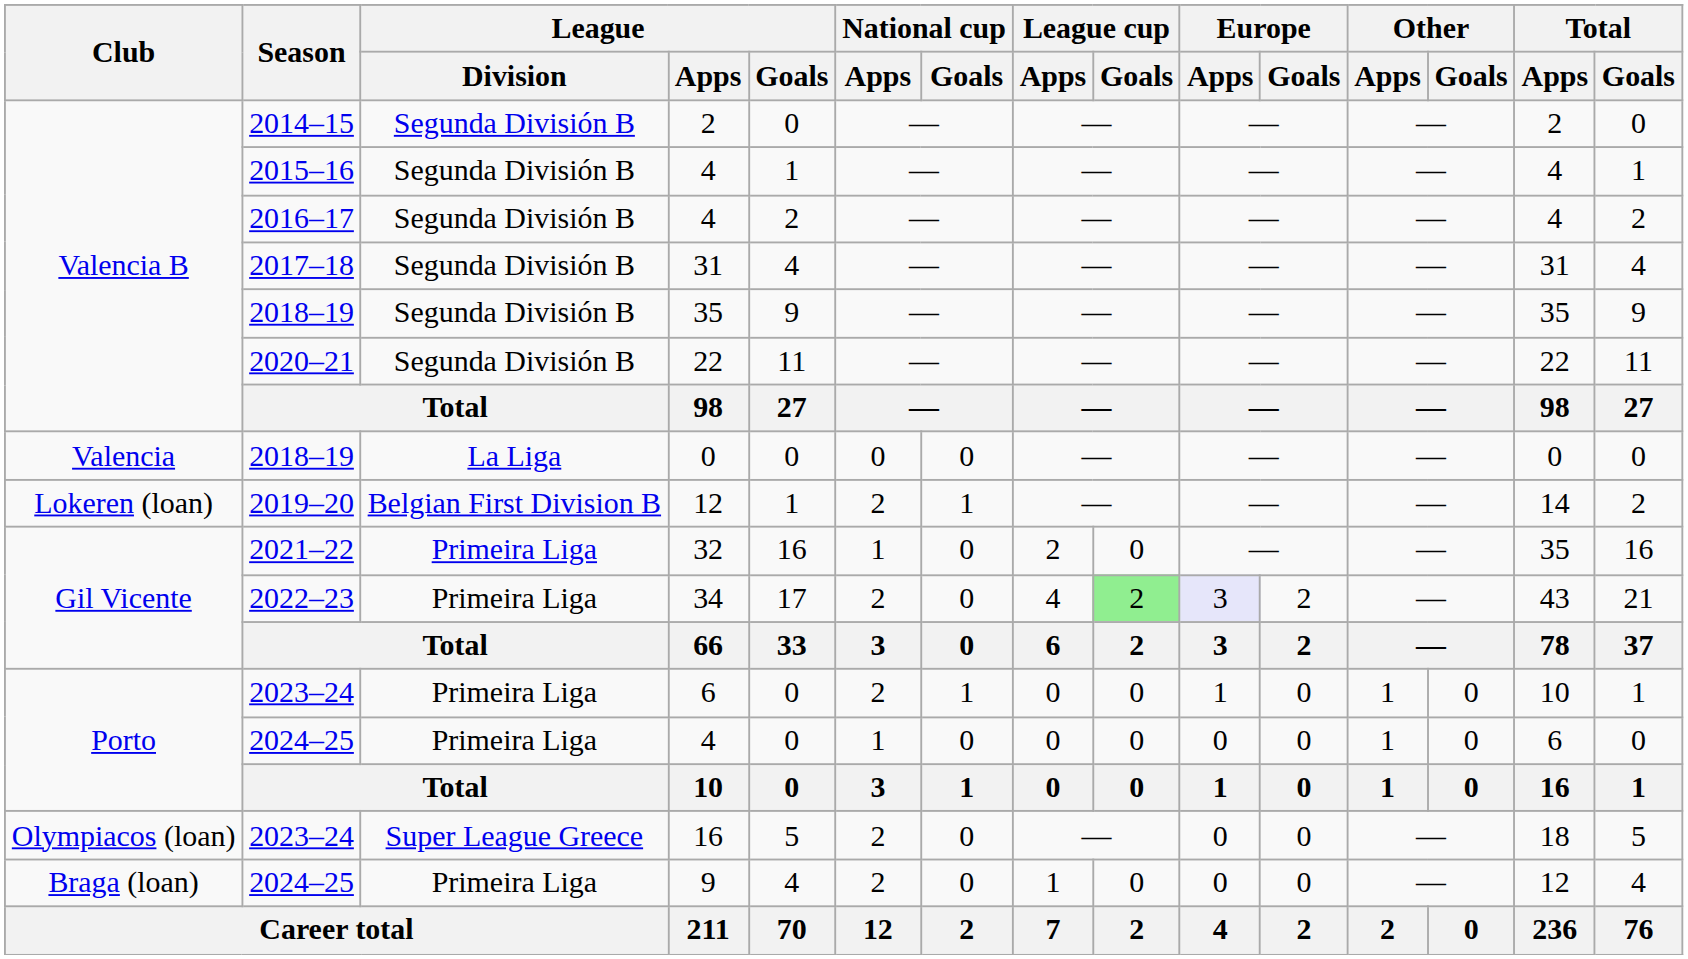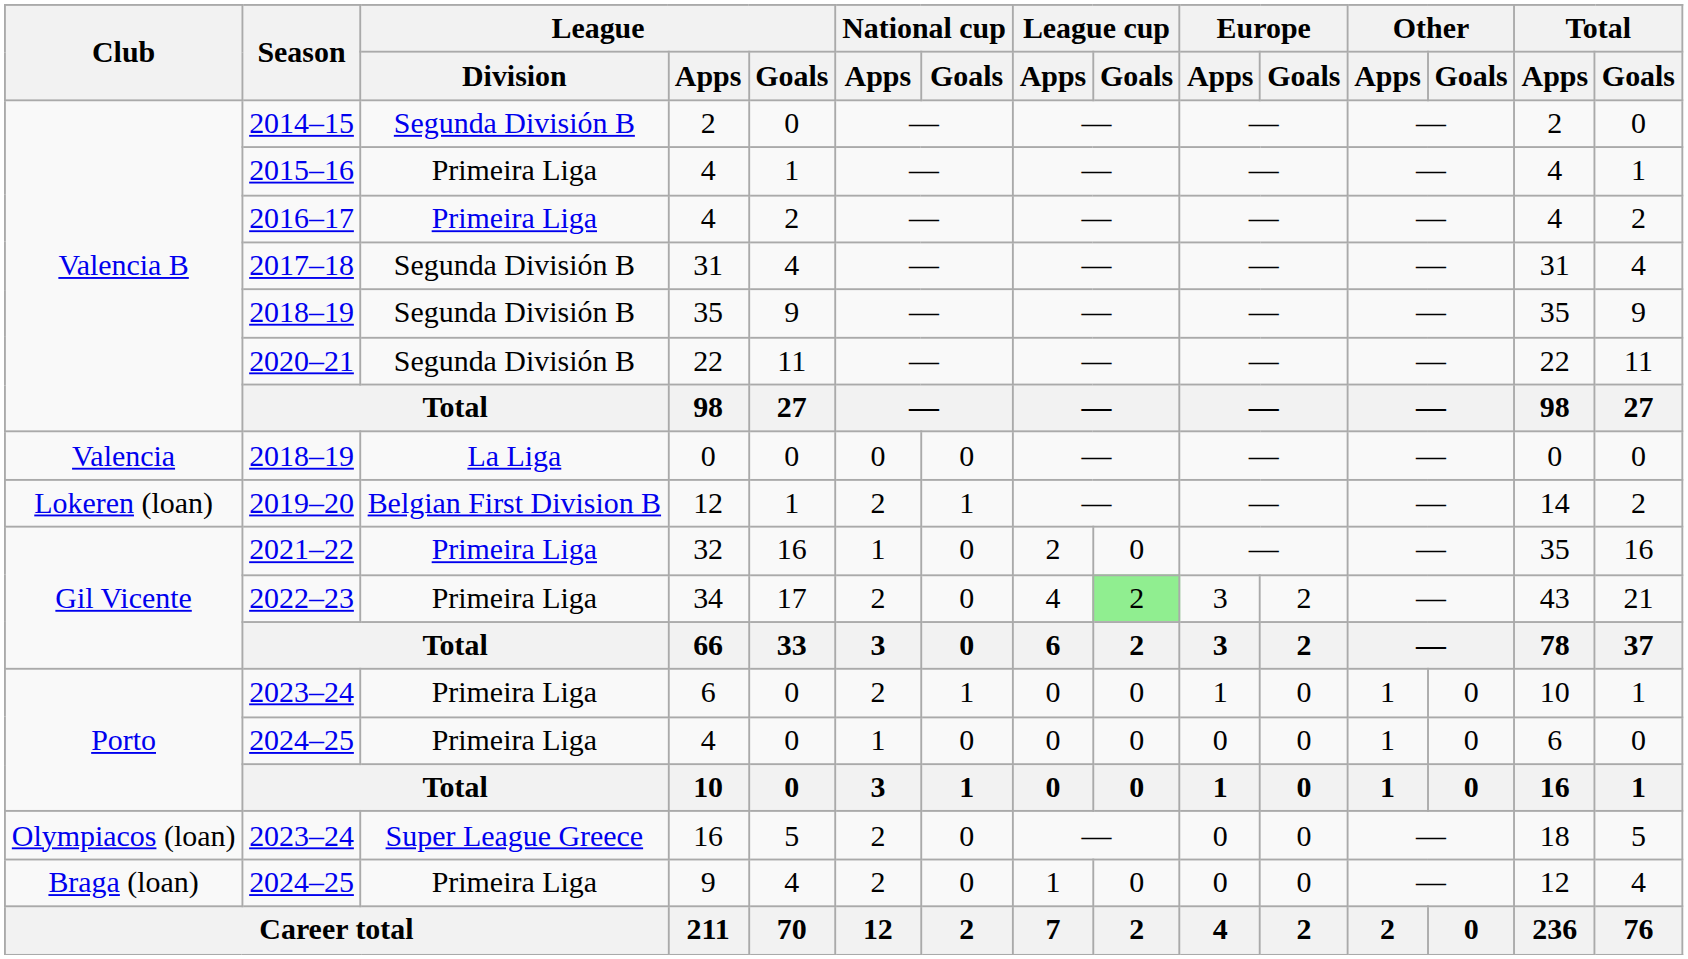 <table class="wikitable" style="text-align: center;">
 <tr>
 <th rowspan="2">Club</th>
 <th rowspan="2">Season</th>
 <th colspan="3">League</th>
 <th colspan="2">National cup</th>
 <th colspan="2">League cup</th>
 <th colspan="2">Europe</th>
 <th colspan="2">Other</th>
 <th colspan="2">Total</th>
 </tr>
 <tr>
 <th>Division</th>
 <th>Apps</th>
 <th>Goals</th>
 <th>Apps</th>
 <th>Goals</th>
 <th>Apps</th>
 <th>Goals</th>
 <th>Apps</th>
 <th>Goals</th>
 <th>Apps</th>
 <th>Goals</th>
 <th>Apps</th>
 <th>Goals</th>
 </tr>
 <tr>
 <td rowspan="7"><a href='#'>Valencia B</a></td>
 <td><a href='#'>2014–15</a></td>
 <td><a href='#'>Segunda División B</a></td>
 <td>2</td>
 <td>0</td>
 <td colspan="2">—</td>
 <td colspan="2">—</td>
 <td colspan="2">—</td>
 <td colspan="2">—</td>
 <td>2</td>
 <td>0</td>
 </tr>
 <tr>
 <td><a href='#'>2015–16</a></td>
-<td>Segunda División B</td>
+<td>Primeira Liga</td>
 <td>4</td>
 <td>1</td>
 <td colspan="2">—</td>
 <td colspan="2">—</td>
 <td colspan="2">—</td>
 <td colspan="2">—</td>
 <td>4</td>
 <td>1</td>
 </tr>
 <tr>
 <td><a href='#'>2016–17</a></td>
-<td>Segunda División B</td>
+<td><a href='#'>Primeira Liga</a></td>
 <td>4</td>
 <td>2</td>
 <td colspan="2">—</td>
 <td colspan="2">—</td>
 <td colspan="2">—</td>
 <td colspan="2">—</td>
 <td>4</td>
 <td>2</td>
 </tr>
 <tr>
 <td><a href='#'>2017–18</a></td>
 <td>Segunda División B</td>
 <td>31</td>
 <td>4</td>
 <td colspan="2">—</td>
 <td colspan="2">—</td>
 <td colspan="2">—</td>
 <td colspan="2">—</td>
 <td>31</td>
 <td>4</td>
 </tr>
 <tr>
 <td><a href='#'>2018–19</a></td>
 <td>Segunda División B</td>
 <td>35</td>
 <td>9</td>
 <td colspan="2">—</td>
 <td colspan="2">—</td>
 <td colspan="2">—</td>
 <td colspan="2">—</td>
 <td>35</td>
 <td>9</td>
 </tr>
 <tr>
 <td><a href='#'>2020–21</a></td>
 <td>Segunda División B</td>
 <td>22</td>
 <td>11</td>
 <td colspan="2">—</td>
 <td colspan="2">—</td>
 <td colspan="2">—</td>
 <td colspan="2">—</td>
 <td>22</td>
 <td>11</td>
 </tr>
 <tr>
 <th colspan="2">Total</th>
 <th>98</th>
 <th>27</th>
 <th colspan="2">—</th>
 <th colspan="2">—</th>
 <th colspan="2">—</th>
 <th colspan="2">—</th>
 <th>98</th>
 <th>27</th>
 </tr>
 <tr>
 <td><a href='#'>Valencia</a></td>
 <td><a href='#'>2018–19</a></td>
 <td><a href='#'>La Liga</a></td>
 <td>0</td>
 <td>0</td>
 <td>0</td>
 <td>0</td>
 <td colspan="2">—</td>
 <td colspan="2">—</td>
 <td colspan="2">—</td>
 <td>0</td>
 <td>0</td>
 </tr>
 <tr>
 <td><a href='#'>Lokeren</a> (loan)</td>
 <td><a href='#'>2019–20</a></td>
 <td><a href='#'>Belgian First Division B</a></td>
 <td>12</td>
 <td>1</td>
 <td>2</td>
 <td>1</td>
 <td colspan="2">—</td>
 <td colspan="2">—</td>
 <td colspan="2">—</td>
 <td>14</td>
 <td>2</td>
 </tr>
 <tr>
 <td rowspan="3"><a href='#'>Gil Vicente</a></td>
 <td><a href='#'>2021–22</a></td>
 <td><a href='#'>Primeira Liga</a></td>
 <td>32</td>
 <td>16</td>
 <td>1</td>
 <td>0</td>
 <td>2</td>
 <td>0</td>
 <td colspan="2">—</td>
 <td colspan="2">—</td>
 <td>35</td>
 <td>16</td>
 </tr>
 <tr>
 <td><a href='#'>2022–23</a></td>
 <td>Primeira Liga</td>
 <td>34</td>
 <td>17</td>
 <td>2</td>
 <td>0</td>
 <td>4</td>
 <td style="background: lightgreen;">2</td>
-<td style="background: lavender;">3</td>
+<td>3</td>
 <td>2</td>
 <td colspan="2">—</td>
 <td>43</td>
 <td>21</td>
 </tr>
 <tr>
 <th colspan="2">Total</th>
 <th>66</th>
 <th>33</th>
 <th>3</th>
 <th>0</th>
 <th>6</th>
 <th>2</th>
 <th>3</th>
 <th>2</th>
 <th colspan="2">—</th>
 <th>78</th>
 <th>37</th>
 </tr>
 <tr>
 <td rowspan="3"><a href='#'>Porto</a></td>
 <td><a href='#'>2023–24</a></td>
 <td>Primeira Liga</td>
 <td>6</td>
 <td>0</td>
 <td>2</td>
 <td>1</td>
 <td>0</td>
 <td>0</td>
 <td>1</td>
 <td>0</td>
 <td>1</td>
 <td>0</td>
 <td>10</td>
 <td>1</td>
 </tr>
 <tr>
 <td><a href='#'>2024–25</a></td>
 <td>Primeira Liga</td>
 <td>4</td>
 <td>0</td>
 <td>1</td>
 <td>0</td>
 <td>0</td>
 <td>0</td>
 <td>0</td>
 <td>0</td>
 <td>1</td>
 <td>0</td>
 <td>6</td>
 <td>0</td>
 </tr>
 <tr>
 <th colspan="2">Total</th>
 <th>10</th>
 <th>0</th>
 <th>3</th>
 <th>1</th>
 <th>0</th>
 <th>0</th>
 <th>1</th>
 <th>0</th>
 <th>1</th>
 <th>0</th>
 <th>16</th>
 <th>1</th>
 </tr>
 <tr>
 <td><a href='#'>Olympiacos</a> (loan)</td>
 <td><a href='#'>2023–24</a></td>
 <td><a href='#'>Super League Greece</a></td>
 <td>16</td>
 <td>5</td>
 <td>2</td>
 <td>0</td>
 <td colspan="2">—</td>
 <td>0</td>
 <td>0</td>
 <td colspan="2">—</td>
 <td>18</td>
 <td>5</td>
 </tr>
 <tr>
 <td><a href='#'>Braga</a> (loan)</td>
 <td><a href='#'>2024–25</a></td>
 <td>Primeira Liga</td>
 <td>9</td>
 <td>4</td>
 <td>2</td>
 <td>0</td>
 <td>1</td>
 <td>0</td>
 <td>0</td>
 <td>0</td>
 <td colspan="2">—</td>
 <td>12</td>
 <td>4</td>
 </tr>
 <tr>
 <th colspan="3">Career total</th>
 <th>211</th>
 <th>70</th>
 <th>12</th>
 <th>2</th>
 <th>7</th>
 <th>2</th>
 <th>4</th>
 <th>2</th>
 <th>2</th>
 <th>0</th>
 <th>236</th>
 <th>76</th>
 </tr>
 </table>
